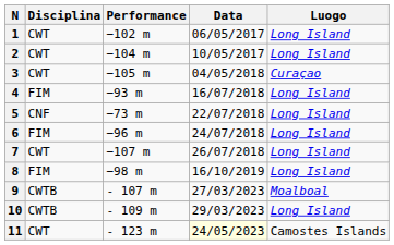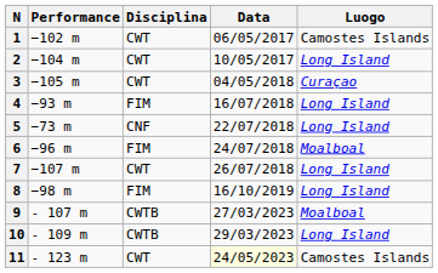 <table class="wikitable">
 <tr>
 <th>N</th>
+<th>Performance</th>
 <th>Disciplina</th>
-<th>Performance</th>
 <th>Data</th>
 <th>Luogo</th>
 </tr>
 <tr>
 <th>1</th>
+<td>−102 m</td>
 <td>CWT</td>
-<td>−102 m</td>
 <td>06/05/2017</td>
-<td><a href='#'><em>Long Island</em></a>  </td>
+<td>Camostes Islands </td>
 </tr>
 <tr>
 <th>2</th>
+<td>−104 m</td>
 <td>CWT</td>
-<td>−104 m</td>
 <td>10/05/2017</td>
 <td><a href='#'><em>Long Island</em></a>  </td>
 </tr>
 <tr>
 <th>3</th>
+<td>−105 m</td>
 <td>CWT</td>
-<td>−105 m</td>
 <td>04/05/2018</td>
 <td><em><a href='#'>Curaçao</a></em> </td>
 </tr>
 <tr>
 <th>4</th>
+<td>−93 m</td>
 <td>FIM</td>
-<td>−93 m</td>
 <td>16/07/2018</td>
 <td><a href='#'><em>Long Island</em></a>  </td>
 </tr>
 <tr>
 <th>5</th>
+<td>−73 m</td>
 <td>CNF</td>
-<td>−73 m</td>
 <td>22/07/2018</td>
 <td><a href='#'><em>Long Island</em></a>  </td>
 </tr>
 <tr>
 <th>6</th>
+<td>−96 m</td>
 <td>FIM</td>
-<td>−96 m</td>
 <td>24/07/2018</td>
-<td><a href='#'><em>Long Island</em></a>  </td>
+<td><em><a href='#'>Moalboal</a></em> </td>
 </tr>
 <tr>
 <th>7</th>
+<td>−107 m</td>
 <td>CWT</td>
-<td>−107 m</td>
 <td>26/07/2018</td>
 <td><a href='#'><em>Long Island</em></a>  </td>
 </tr>
 <tr>
 <th>8</th>
+<td>−98 m</td>
 <td>FIM</td>
-<td>−98 m</td>
 <td>16/10/2019</td>
 <td><a href='#'><em>Long Island</em></a>  </td>
 </tr>
 <tr>
 <th>9</th>
+<td>- 107 m</td>
 <td>CWTB</td>
-<td>- 107 m</td>
 <td>27/03/2023</td>
 <td><em><a href='#'>Moalboal</a></em> </td>
 </tr>
 <tr>
 <th>10</th>
+<td>- 109 m</td>
 <td>CWTB</td>
-<td>- 109 m</td>
 <td>29/03/2023</td>
 <td><a href='#'><em>Long Island</em></a>  </td>
 </tr>
 <tr>
 <th>11</th>
+<td>- 123 m</td>
 <td>CWT</td>
-<td>- 123 m</td>
 <td style="background: lightyellow;">24/05/2023</td>
 <td>Camostes Islands </td>
 </tr>
 </table>
